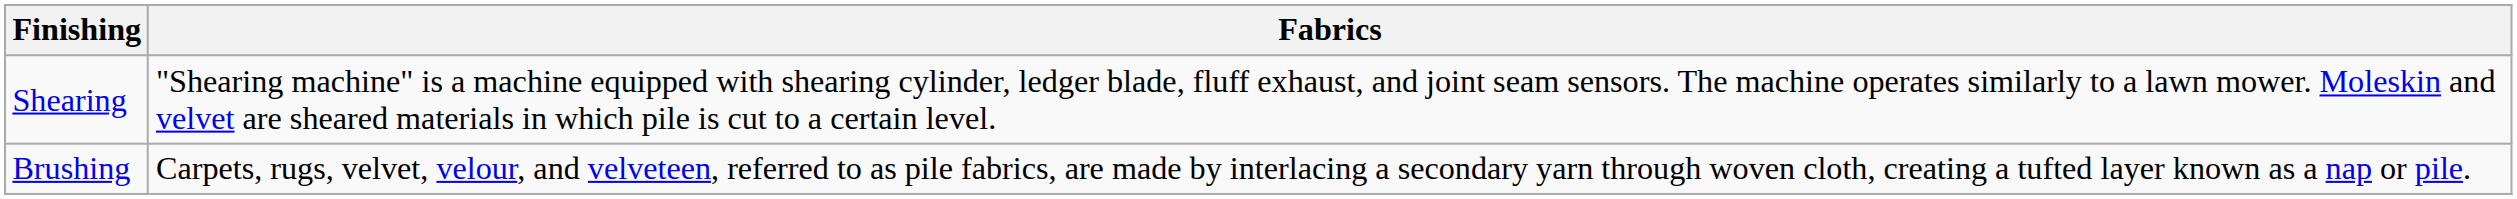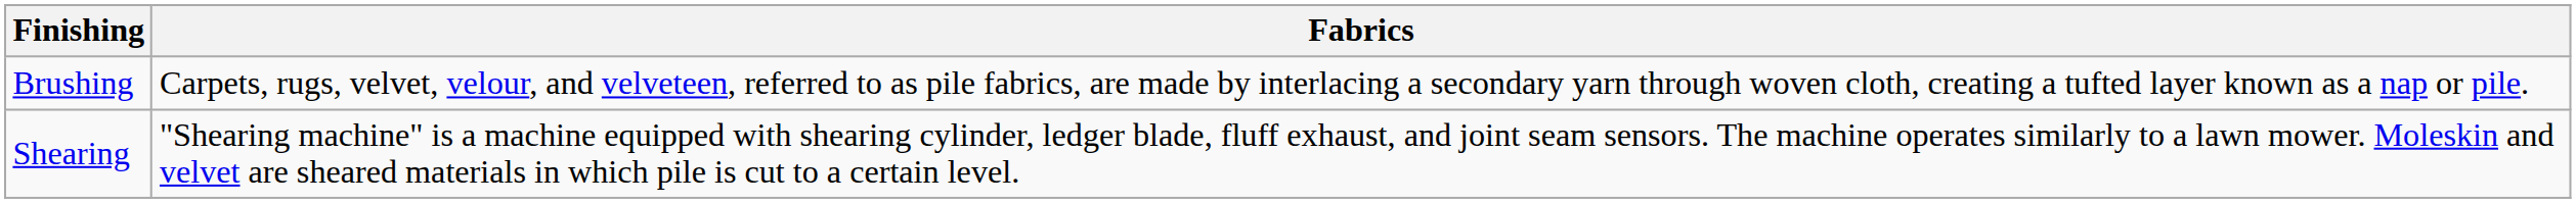 <table class="wikitable">
 <tr>
 <th>Finishing</th>
 <th>Fabrics</th>
 </tr>
 <tr>
+<td><a href='#'>Brushing</a></td>
+<td>Carpets, rugs, velvet, <a href='#'>velour</a>, and <a href='#'>velveteen</a>, referred to as pile fabrics, are made by interlacing a secondary yarn through woven cloth, creating a tufted layer known as a <a href='#'>nap</a> or <a href='#'>pile</a>.</td>
+</tr>
+<tr>
 <td><a href='#'>Shearing</a></td>
 <td>"Shearing machine" is a machine equipped with shearing cylinder, ledger blade, fluff exhaust, and joint seam sensors. The machine operates similarly to a lawn mower. <a href='#'>Moleskin</a> and <a href='#'>velvet</a> are sheared materials in which pile is cut to a certain level.</td>
 </tr>
-<tr>
-<td><a href='#'>Brushing</a></td>
-<td>Carpets, rugs, velvet, <a href='#'>velour</a>, and <a href='#'>velveteen</a>, referred to as pile fabrics, are made by interlacing a secondary yarn through woven cloth, creating a tufted layer known as a <a href='#'>nap</a> or <a href='#'>pile</a>.</td>
-</tr>
 </table>
